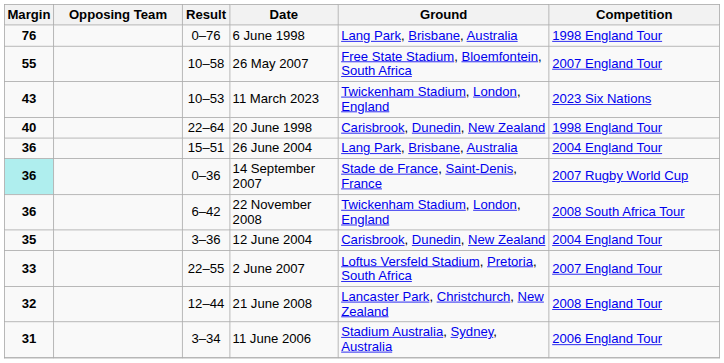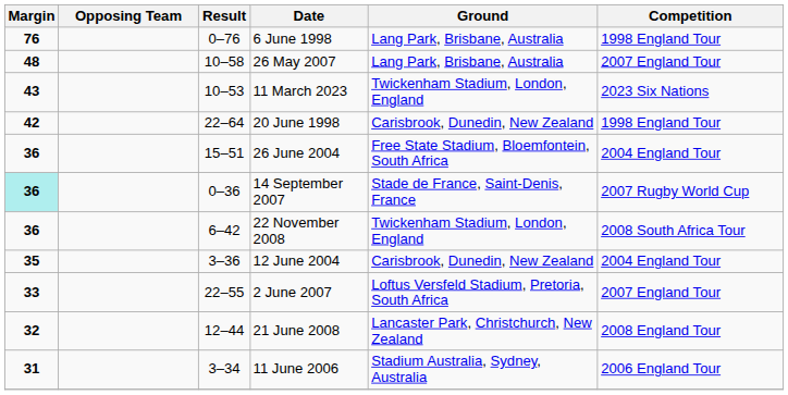 <table class="wikitable">
 <tr>
 <th width=50px>Margin</th>
 <th width=150px>Opposing Team</th>
 <th width=50px>Result</th>
 <th width=125px>Date</th>
 <th width=250px>Ground</th>
 <th width=200px>Competition</th>
 </tr>
 <tr>
 <td align="center"><strong>76</strong></td>
 <td></td>
 <td align="center">0–76</td>
 <td>6 June 1998</td>
 <td><a href='#'>Lang Park</a>, <a href='#'>Brisbane</a>, <a href='#'>Australia</a></td>
 <td><a href='#'>1998 England Tour</a></td>
 </tr>
 <tr>
-<td align="center"><strong>55</strong></td>
+<td align="center"><strong>48</strong></td>
 <td></td>
 <td align="center">10–58</td>
 <td>26 May 2007</td>
-<td><a href='#'>Free State Stadium</a>, <a href='#'>Bloemfontein</a>, <a href='#'>South Africa</a></td>
+<td><a href='#'>Lang Park</a>, <a href='#'>Brisbane</a>, <a href='#'>Australia</a></td>
 <td><a href='#'>2007 England Tour</a></td>
 </tr>
 <tr>
 <td align="center"><strong>43</strong></td>
 <td></td>
 <td align="center">10–53</td>
 <td>11 March 2023</td>
 <td><a href='#'>Twickenham Stadium</a>, <a href='#'>London</a>, <a href='#'>England</a></td>
 <td><a href='#'>2023 Six Nations</a></td>
 </tr>
 <tr>
-<td align="center"><strong>40</strong></td>
+<td align="center"><strong>42</strong></td>
 <td></td>
 <td align="center">22–64</td>
 <td>20 June 1998</td>
 <td><a href='#'>Carisbrook</a>, <a href='#'>Dunedin</a>, <a href='#'>New Zealand</a></td>
 <td><a href='#'>1998 England Tour</a></td>
 </tr>
 <tr>
 <td align="center"><strong>36</strong></td>
 <td></td>
 <td align="center">15–51</td>
 <td>26 June 2004</td>
-<td><a href='#'>Lang Park</a>, <a href='#'>Brisbane</a>, <a href='#'>Australia</a></td>
+<td><a href='#'>Free State Stadium</a>, <a href='#'>Bloemfontein</a>, <a href='#'>South Africa</a></td>
 <td><a href='#'>2004 England Tour</a></td>
 </tr>
 <tr>
 <td align="center" style="background: paleturquoise;"><strong>36</strong></td>
 <td></td>
 <td align="center">0–36</td>
 <td>14 September 2007</td>
 <td><a href='#'>Stade de France</a>, <a href='#'>Saint-Denis</a>, <a href='#'>France</a></td>
 <td><a href='#'>2007 Rugby World Cup</a></td>
 </tr>
 <tr>
 <td align="center"><strong>36</strong></td>
 <td></td>
 <td align="center">6–42</td>
 <td>22 November 2008</td>
 <td><a href='#'>Twickenham Stadium</a>, <a href='#'>London</a>, <a href='#'>England</a></td>
 <td><a href='#'>2008 South Africa Tour</a></td>
 </tr>
 <tr>
 <td align="center"><strong>35</strong></td>
 <td></td>
 <td align="center">3–36</td>
 <td>12 June 2004</td>
 <td><a href='#'>Carisbrook</a>, <a href='#'>Dunedin</a>, <a href='#'>New Zealand</a></td>
 <td><a href='#'>2004 England Tour</a></td>
 </tr>
 <tr>
 <td align="center"><strong>33</strong></td>
 <td></td>
 <td align="center">22–55</td>
 <td>2 June 2007</td>
 <td><a href='#'>Loftus Versfeld Stadium</a>, <a href='#'>Pretoria</a>, <a href='#'>South Africa</a></td>
 <td><a href='#'>2007 England Tour</a></td>
 </tr>
 <tr>
 <td align="center"><strong>32</strong></td>
 <td></td>
 <td align="center">12–44</td>
 <td>21 June 2008</td>
 <td><a href='#'>Lancaster Park</a>, <a href='#'>Christchurch</a>, <a href='#'>New Zealand</a></td>
 <td><a href='#'>2008 England Tour</a></td>
 </tr>
 <tr>
 <td align="center"><strong>31</strong></td>
 <td></td>
 <td align="center">3–34</td>
 <td>11 June 2006</td>
 <td><a href='#'>Stadium Australia</a>, <a href='#'>Sydney</a>, <a href='#'>Australia</a></td>
 <td><a href='#'>2006 England Tour</a></td>
 </tr>
 <tr>
 </tr>
 </table>
